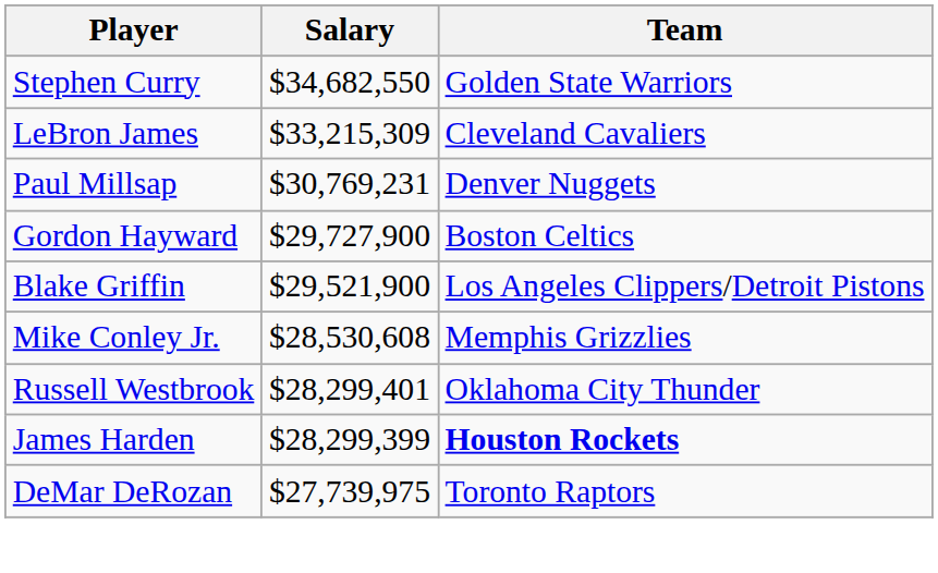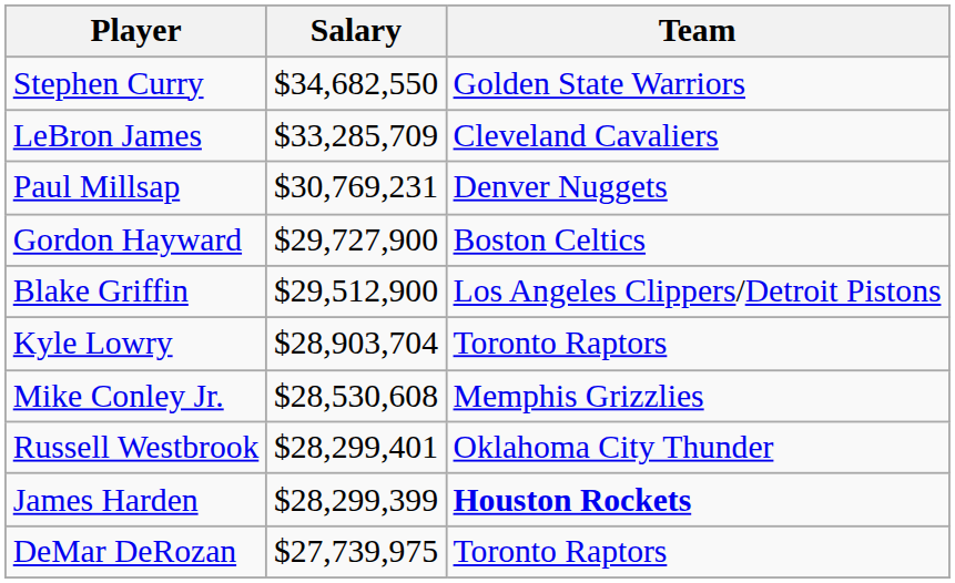 <table class="wikitable">
 <tr>
 <th>Player</th>
 <th>Salary</th>
 <th>Team</th>
 </tr>
 <tr>
 <td><a href='#'>Stephen Curry</a></td>
 <td>$34,682,550</td>
 <td><a href='#'>Golden State Warriors</a></td>
 </tr>
 <tr>
 <td><a href='#'>LeBron James</a></td>
-<td>$33,215,309</td>
+<td>$33,285,709</td>
 <td><a href='#'>Cleveland Cavaliers</a></td>
 </tr>
 <tr>
 <td><a href='#'>Paul Millsap</a></td>
 <td>$30,769,231</td>
 <td><a href='#'>Denver Nuggets</a></td>
 </tr>
 <tr>
 <td><a href='#'>Gordon Hayward</a></td>
 <td>$29,727,900</td>
 <td><a href='#'>Boston Celtics</a></td>
 </tr>
 <tr>
 <td><a href='#'>Blake Griffin</a></td>
-<td>$29,521,900</td>
+<td>$29,512,900</td>
 <td><a href='#'>Los Angeles Clippers</a>/<a href='#'>Detroit Pistons</a></td>
+</tr>
+<tr>
+<td><a href='#'>Kyle Lowry</a></td>
+<td>$28,903,704</td>
+<td><a href='#'>Toronto Raptors</a></td>
 </tr>
 <tr>
 <td><a href='#'>Mike Conley Jr.</a></td>
 <td>$28,530,608</td>
 <td><a href='#'>Memphis Grizzlies</a></td>
 </tr>
 <tr>
 <td><a href='#'>Russell Westbrook</a></td>
 <td>$28,299,401</td>
 <td><a href='#'>Oklahoma City Thunder</a></td>
 </tr>
 <tr>
 <td><a href='#'>James Harden</a></td>
 <td>$28,299,399</td>
 <td><strong><a href='#'>Houston Rockets</a></strong></td>
 </tr>
 <tr>
 <td><a href='#'>DeMar DeRozan</a></td>
 <td>$27,739,975</td>
 <td><a href='#'>Toronto Raptors</a></td>
 </tr>
 </table>
